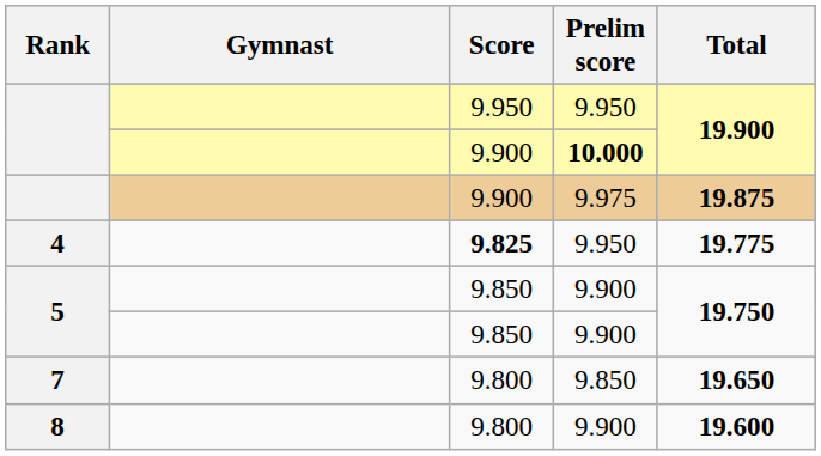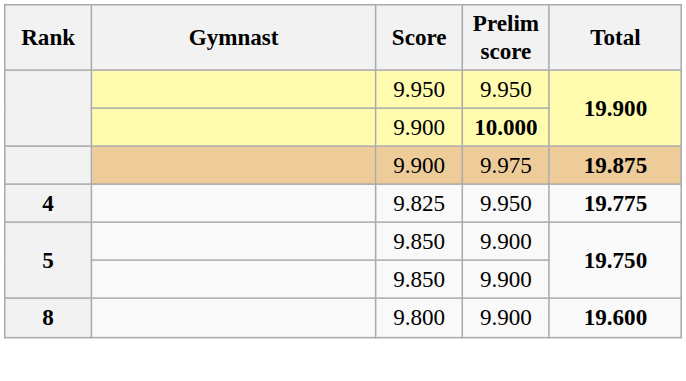 <table class="wikitable sortable" style="text-align:center; font-size:95%">
 <tr>
 <th scope="col" style="width:50px;">Rank</th>
 <th scope="col" style="width:180px;">Gymnast</th>
 <th scope="col" style="width:50px;">Score</th>
 <th scope="col" style="width:50px;">Prelim score</th>
 <th scope="col" style="width:80px;">Total</th>
 </tr>
 <tr style="background:#fffcaf;">
 <th rowspan="2"></th>
 <td style="text-align:left;"></td>
 <td>9.950</td>
 <td>9.950</td>
 <td rowspan="2"><strong>19.900</strong></td>
 </tr>
 <tr style="background:#fffcaf;">
 <td style="text-align:left;"></td>
 <td>9.900</td>
 <td><strong>10.000</strong></td>
 </tr>
 <tr style="background:#ec9;">
 <th scope=row style="text-align:center"></th>
 <td align=left></td>
 <td>9.900</td>
 <td>9.975</td>
 <td><strong>19.875</strong></td>
 </tr>
 <tr>
 <th>4</th>
 <td align=left></td>
-<td><strong>9.825</strong></td>
+<td>9.825</td>
 <td>9.950</td>
 <td><strong>19.775</strong></td>
 </tr>
 <tr>
 <th rowspan="2">5</th>
 <td align=left></td>
 <td>9.850</td>
 <td>9.900</td>
 <td rowspan="2"><strong>19.750</strong></td>
 </tr>
 <tr>
 <td align=left></td>
 <td>9.850</td>
 <td>9.900</td>
 </tr>
 <tr>
-<th>7</th>
-<td align=left></td>
-<td>9.800</td>
-<td>9.850</td>
-<td><strong>19.650</strong></td>
-</tr>
-<tr>
 <th>8</th>
 <td align=left></td>
 <td>9.800</td>
 <td>9.900</td>
 <td><strong>19.600</strong></td>
 </tr>
 </table>
